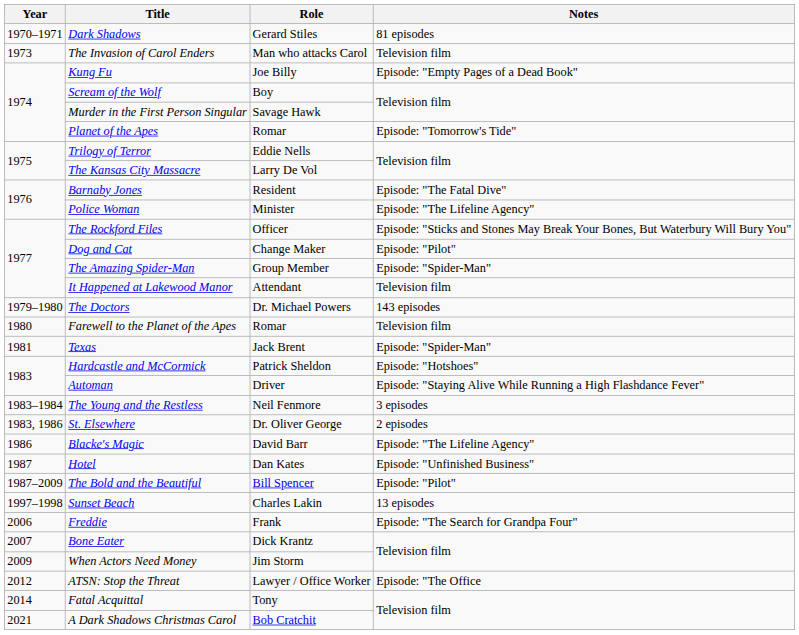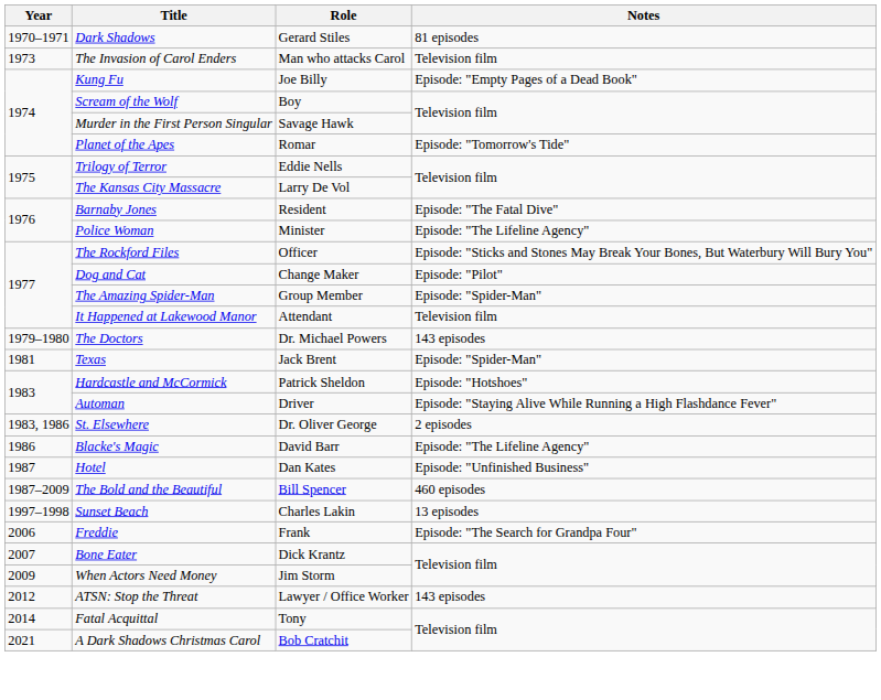 <table class="wikitable sortable">
 <tr>
 <th>Year</th>
 <th>Title</th>
 <th>Role</th>
 <th>Notes</th>
 </tr>
 <tr>
 <td>1970–1971</td>
 <td><em><a href='#'>Dark Shadows</a></em></td>
 <td>Gerard Stiles</td>
 <td>81 episodes</td>
 </tr>
 <tr>
 <td>1973</td>
 <td><em>The Invasion of Carol Enders</em></td>
 <td>Man who attacks Carol</td>
 <td>Television film</td>
 </tr>
 <tr>
 <td rowspan="4">1974</td>
 <td><a href='#'><em>Kung Fu</em></a></td>
 <td>Joe Billy</td>
 <td>Episode: "Empty Pages of a Dead Book"</td>
 </tr>
 <tr>
 <td><em><a href='#'>Scream of the Wolf</a></em></td>
 <td>Boy</td>
 <td rowspan="2">Television film</td>
 </tr>
 <tr>
 <td><em>Murder in the First Person Singular</em></td>
 <td>Savage Hawk</td>
 </tr>
 <tr>
 <td><a href='#'><em>Planet of the Apes</em></a></td>
 <td>Romar</td>
 <td>Episode: "Tomorrow's Tide"</td>
 </tr>
 <tr>
 <td rowspan="2">1975</td>
 <td><em><a href='#'>Trilogy of Terror</a></em></td>
 <td>Eddie Nells</td>
 <td rowspan="2">Television film</td>
 </tr>
 <tr>
 <td><em><a href='#'>The Kansas City Massacre</a></em></td>
 <td>Larry De Vol</td>
 </tr>
 <tr>
 <td rowspan="2">1976</td>
 <td><em><a href='#'>Barnaby Jones</a></em></td>
 <td>Resident</td>
 <td>Episode: "The Fatal Dive"</td>
 </tr>
 <tr>
 <td><a href='#'><em>Police Woman</em></a></td>
 <td>Minister</td>
 <td>Episode: "The Lifeline Agency"</td>
 </tr>
 <tr>
 <td rowspan="4">1977</td>
 <td><em><a href='#'>The Rockford Files</a></em></td>
 <td>Officer</td>
 <td>Episode: "Sticks and Stones May Break Your Bones, But Waterbury Will Bury You"</td>
 </tr>
 <tr>
 <td><em><a href='#'>Dog and Cat</a></em></td>
 <td>Change Maker</td>
 <td>Episode: "Pilot"</td>
 </tr>
 <tr>
 <td><a href='#'><em>The Amazing Spider-Man</em></a></td>
 <td>Group Member</td>
 <td>Episode: "Spider-Man"</td>
 </tr>
 <tr>
 <td><em><a href='#'>It Happened at Lakewood Manor</a></em></td>
 <td>Attendant</td>
 <td>Television film</td>
 </tr>
 <tr>
 <td>1979–1980</td>
 <td><a href='#'><em>The Doctors</em></a></td>
 <td>Dr. Michael Powers</td>
 <td>143 episodes</td>
 </tr>
 <tr>
-<td>1980</td>
-<td><em>Farewell to the Planet of the Apes</em></td>
-<td>Romar</td>
-<td>Television film</td>
-</tr>
-<tr>
 <td>1981</td>
 <td><a href='#'><em>Texas</em></a></td>
 <td>Jack Brent</td>
 <td>Episode: "Spider-Man"</td>
 </tr>
 <tr>
 <td rowspan="2">1983</td>
 <td><em><a href='#'>Hardcastle and McCormick</a></em></td>
 <td>Patrick Sheldon</td>
 <td>Episode: "Hotshoes"</td>
 </tr>
 <tr>
 <td><em><a href='#'>Automan</a></em></td>
 <td>Driver</td>
 <td>Episode: "Staying Alive While Running a High Flashdance Fever"</td>
-</tr>
-<tr>
-<td>1983–1984</td>
-<td><em><a href='#'>The Young and the Restless</a></em></td>
-<td>Neil Fenmore</td>
-<td>3 episodes</td>
 </tr>
 <tr>
 <td>1983, 1986</td>
 <td><em><a href='#'>St. Elsewhere</a></em></td>
 <td>Dr. Oliver George</td>
 <td>2 episodes</td>
 </tr>
 <tr>
 <td>1986</td>
 <td><em><a href='#'>Blacke's Magic</a></em></td>
 <td>David Barr</td>
 <td>Episode: "The Lifeline Agency"</td>
 </tr>
 <tr>
 <td>1987</td>
 <td><a href='#'><em>Hotel</em></a></td>
 <td>Dan Kates</td>
 <td>Episode: "Unfinished Business"</td>
 </tr>
 <tr>
 <td>1987–2009</td>
 <td><em><a href='#'>The Bold and the Beautiful</a></em></td>
 <td><a href='#'>Bill Spencer</a></td>
-<td>Episode: "Pilot"</td>
+<td>460 episodes</td>
 </tr>
 <tr>
 <td>1997–1998</td>
 <td><a href='#'><em>Sunset Beach</em></a></td>
 <td>Charles Lakin</td>
 <td>13 episodes</td>
 </tr>
 <tr>
 <td>2006</td>
 <td><a href='#'><em>Freddie</em></a></td>
 <td>Frank</td>
 <td>Episode: "The Search for Grandpa Four"</td>
 </tr>
 <tr>
 <td>2007</td>
 <td><em><a href='#'>Bone Eater</a></em></td>
 <td>Dick Krantz</td>
 <td rowspan="2">Television film</td>
 </tr>
 <tr>
 <td>2009</td>
 <td><em>When Actors Need Money</em></td>
 <td>Jim Storm</td>
 </tr>
 <tr>
 <td>2012</td>
 <td><em>ATSN: Stop the Threat</em></td>
 <td>Lawyer / Office Worker</td>
-<td>Episode: "The Office</td>
+<td>143 episodes</td>
 </tr>
 <tr>
 <td>2014</td>
 <td><em>Fatal Acquittal</em></td>
 <td>Tony</td>
 <td rowspan="2">Television film</td>
 </tr>
 <tr>
 <td>2021</td>
 <td><em>A Dark Shadows Christmas Carol</em></td>
 <td><a href='#'>Bob Cratchit</a></td>
 </tr>
 </table>
